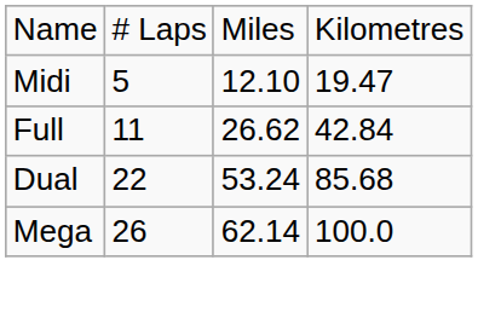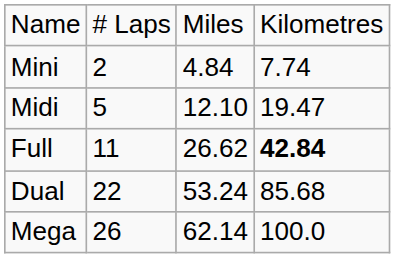 <table class="wikitable">
 <tr>
 <td>Name</td>
 <td># Laps</td>
 <td>Miles</td>
 <td>Kilometres</td>
+</tr>
+<tr>
+<td>Mini</td>
+<td>2</td>
+<td>4.84</td>
+<td>7.74</td>
 </tr>
 <tr>
 <td>Midi</td>
 <td>5</td>
 <td>12.10</td>
 <td>19.47</td>
 </tr>
 <tr>
 <td>Full</td>
 <td>11</td>
 <td>26.62</td>
-<td>42.84</td>
+<td><strong>42.84</strong></td>
 </tr>
 <tr>
 <td>Dual</td>
 <td>22</td>
 <td>53.24</td>
 <td>85.68</td>
 </tr>
 <tr>
 <td>Mega</td>
 <td>26</td>
 <td>62.14</td>
 <td>100.0</td>
 </tr>
 </table>
